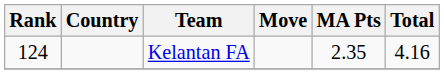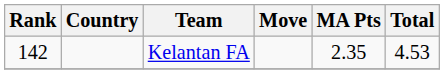 <table class="wikitable" style="text-align: center;">
 <tr>
 <th>Rank</th>
 <th>Country</th>
 <th>Team</th>
 <th>Move</th>
 <th>MA Pts</th>
 <th>Total</th>
 </tr>
 <tr>
-<td>124</td>
+<td>142</td>
 <td></td>
 <td><a href='#'>Kelantan FA</a></td>
 <td></td>
 <td>2.35</td>
-<td>4.16</td>
+<td>4.53</td>
 </tr>
 <tr>
 </tr>
 </table>
